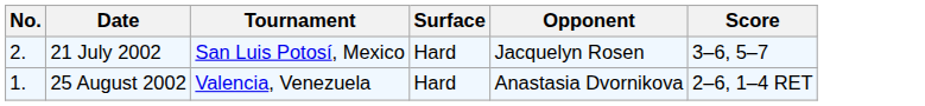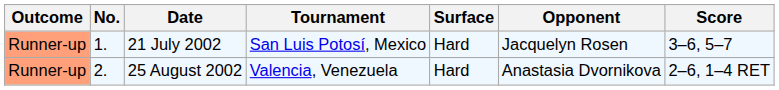 <table class="sortable wikitable" style=font-size:97%>
 <tr>
+<th>Outcome</th>
 <th>No.</th>
 <th>Date</th>
 <th>Tournament</th>
 <th>Surface</th>
 <th>Opponent</th>
 <th>Score</th>
 </tr>
 <tr style="background:#f0f8ff;">
-<td>2.</td>
+<td bgcolor=FFA07A>Runner-up</td>
+<td>1.</td>
 <td>21 July 2002</td>
 <td><a href='#'>San Luis Potosí</a>, Mexico</td>
 <td>Hard</td>
 <td> Jacquelyn Rosen</td>
 <td>3–6, 5–7</td>
 </tr>
 <tr style="background:#f0f8ff;">
-<td>1.</td>
+<td bgcolor=FFA07A>Runner-up</td>
+<td>2.</td>
 <td>25 August 2002</td>
 <td><a href='#'>Valencia</a>, Venezuela</td>
 <td>Hard</td>
 <td> Anastasia Dvornikova</td>
 <td>2–6, 1–4 RET</td>
 </tr>
 </table>
